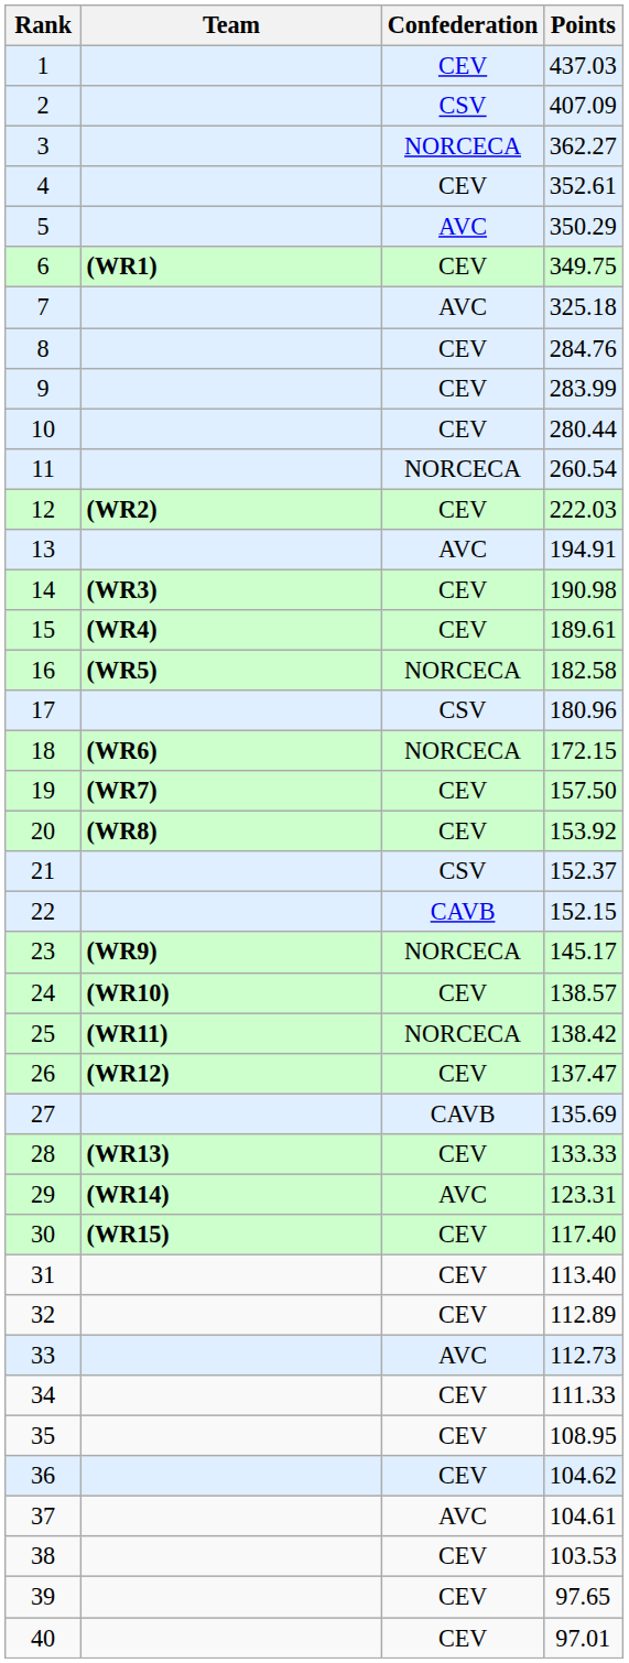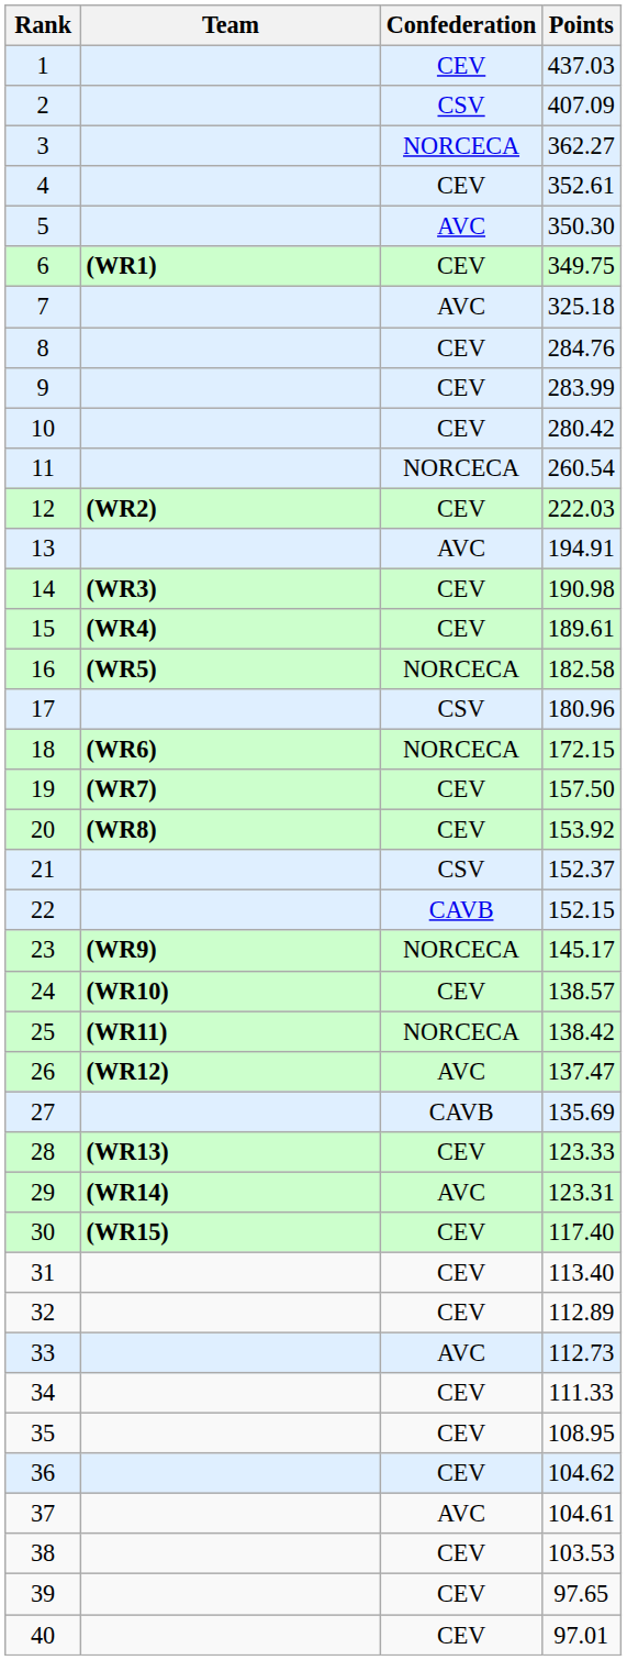 <table class="wikitable sortable" style="font-size:95%; text-align:center;">
 <tr>
 <th width=40>Rank</th>
 <th width=180>Team</th>
 <th width=90>Confederation</th>
 <th>Points</th>
 </tr>
 <tr style="background: #dfefff;">
 <td>1</td>
 <td align="left"></td>
 <td><a href='#'>CEV</a></td>
 <td>437.03</td>
 </tr>
 <tr style="background: #dfefff;">
 <td>2</td>
 <td align="left"></td>
 <td><a href='#'>CSV</a></td>
 <td>407.09</td>
 </tr>
 <tr style="background: #dfefff;">
 <td>3</td>
 <td align="left"></td>
 <td><a href='#'>NORCECA</a></td>
 <td>362.27</td>
 </tr>
 <tr style="background: #dfefff;">
 <td>4</td>
 <td align="left"></td>
 <td>CEV</td>
 <td>352.61</td>
 </tr>
 <tr style="background: #dfefff;">
 <td>5</td>
 <td align="left"></td>
 <td><a href='#'>AVC</a></td>
-<td>350.29</td>
+<td>350.30</td>
 </tr>
 <tr style="background: #ccffcc;">
 <td>6</td>
 <td align="left"><strong> (WR1)</strong></td>
 <td>CEV</td>
 <td>349.75</td>
 </tr>
 <tr style="background: #dfefff;">
 <td>7</td>
 <td align="left"></td>
 <td>AVC</td>
 <td>325.18</td>
 </tr>
 <tr style="background: #dfefff;">
 <td>8</td>
 <td align="left"></td>
 <td>CEV</td>
 <td>284.76</td>
 </tr>
 <tr style="background: #dfefff;">
 <td>9</td>
 <td align="left"></td>
 <td>CEV</td>
 <td>283.99</td>
 </tr>
 <tr style="background: #dfefff;">
 <td>10</td>
 <td align="left"></td>
 <td>CEV</td>
-<td>280.44</td>
+<td>280.42</td>
 </tr>
 <tr style="background: #dfefff;">
 <td>11</td>
 <td align="left"></td>
 <td>NORCECA</td>
 <td>260.54</td>
 </tr>
 <tr style="background: #ccffcc;">
 <td>12</td>
 <td align="left"><strong> (WR2)</strong></td>
 <td>CEV</td>
 <td>222.03</td>
 </tr>
 <tr style="background: #dfefff;">
 <td>13</td>
 <td align="left"></td>
 <td>AVC</td>
 <td>194.91</td>
 </tr>
 <tr style="background: #ccffcc;">
 <td>14</td>
 <td align="left"><strong> (WR3)</strong></td>
 <td>CEV</td>
 <td>190.98</td>
 </tr>
 <tr style="background: #ccffcc;">
 <td>15</td>
 <td align="left"><strong> (WR4)</strong></td>
 <td>CEV</td>
 <td>189.61</td>
 </tr>
 <tr style="background: #ccffcc;">
 <td>16</td>
 <td align="left"><strong> (WR5)</strong></td>
 <td>NORCECA</td>
 <td>182.58</td>
 </tr>
 <tr style="background: #dfefff;">
 <td>17</td>
 <td align="left"></td>
 <td>CSV</td>
 <td>180.96</td>
 </tr>
 <tr style="background: #ccffcc;">
 <td>18</td>
 <td align="left"><strong> (WR6)</strong></td>
 <td>NORCECA</td>
 <td>172.15</td>
 </tr>
 <tr style="background: #ccffcc;">
 <td>19</td>
 <td align="left"><strong> (WR7)</strong></td>
 <td>CEV</td>
 <td>157.50</td>
 </tr>
 <tr style="background: #ccffcc;">
 <td>20</td>
 <td align="left"><strong> (WR8)</strong></td>
 <td>CEV</td>
 <td>153.92</td>
 </tr>
 <tr style="background: #dfefff;">
 <td>21</td>
 <td align="left"></td>
 <td>CSV</td>
 <td>152.37</td>
 </tr>
 <tr style="background: #dfefff;">
 <td>22</td>
 <td align="left"></td>
 <td><a href='#'>CAVB</a></td>
 <td>152.15</td>
 </tr>
 <tr style="background: #ccffcc;">
 <td>23</td>
 <td align="left"><strong> (WR9)</strong></td>
 <td>NORCECA</td>
 <td>145.17</td>
 </tr>
 <tr style="background: #ccffcc;">
 <td>24</td>
 <td align="left"><strong> (WR10)</strong></td>
 <td>CEV</td>
 <td>138.57</td>
 </tr>
 <tr style="background: #ccffcc;">
 <td>25</td>
 <td align="left"><strong> (WR11)</strong></td>
 <td>NORCECA</td>
 <td>138.42</td>
 </tr>
 <tr style="background: #ccffcc;">
 <td>26</td>
 <td align="left"><strong> (WR12)</strong></td>
-<td>CEV</td>
+<td>AVC</td>
 <td>137.47</td>
 </tr>
 <tr style="background: #dfefff;">
 <td>27</td>
 <td align="left"></td>
 <td>CAVB</td>
 <td>135.69</td>
 </tr>
 <tr style="background: #ccffcc;">
 <td>28</td>
 <td align="left"><strong> (WR13)</strong></td>
 <td>CEV</td>
-<td>133.33</td>
+<td>123.33</td>
 </tr>
 <tr style="background: #ccffcc;">
 <td>29</td>
 <td align="left"><strong> (WR14)</strong></td>
 <td>AVC</td>
 <td>123.31</td>
 </tr>
 <tr style="background: #ccffcc;">
 <td>30</td>
 <td align="left"><strong> (WR15)</strong></td>
 <td>CEV</td>
 <td>117.40</td>
 </tr>
 <tr>
 <td>31</td>
 <td align="left"></td>
 <td>CEV</td>
 <td>113.40</td>
 </tr>
 <tr>
 <td>32</td>
 <td align="left"></td>
 <td>CEV</td>
 <td>112.89</td>
 </tr>
 <tr style="background: #dfefff;">
 <td>33</td>
 <td align="left"></td>
 <td>AVC</td>
 <td>112.73</td>
 </tr>
 <tr>
 <td>34</td>
 <td align="left"></td>
 <td>CEV</td>
 <td>111.33</td>
 </tr>
 <tr>
 <td>35</td>
 <td align="left"></td>
 <td>CEV</td>
 <td>108.95</td>
 </tr>
 <tr style="background: #dfefff;">
 <td>36</td>
 <td align="left"></td>
 <td>CEV</td>
 <td>104.62</td>
 </tr>
 <tr>
 <td>37</td>
 <td align="left"></td>
 <td>AVC</td>
 <td>104.61</td>
 </tr>
 <tr>
 <td>38</td>
 <td align="left"></td>
 <td>CEV</td>
 <td>103.53</td>
 </tr>
 <tr>
 <td>39</td>
 <td align="left"></td>
 <td>CEV</td>
 <td>97.65</td>
 </tr>
 <tr>
 <td>40</td>
 <td align="left"></td>
 <td>CEV</td>
 <td>97.01</td>
 </tr>
 </table>
